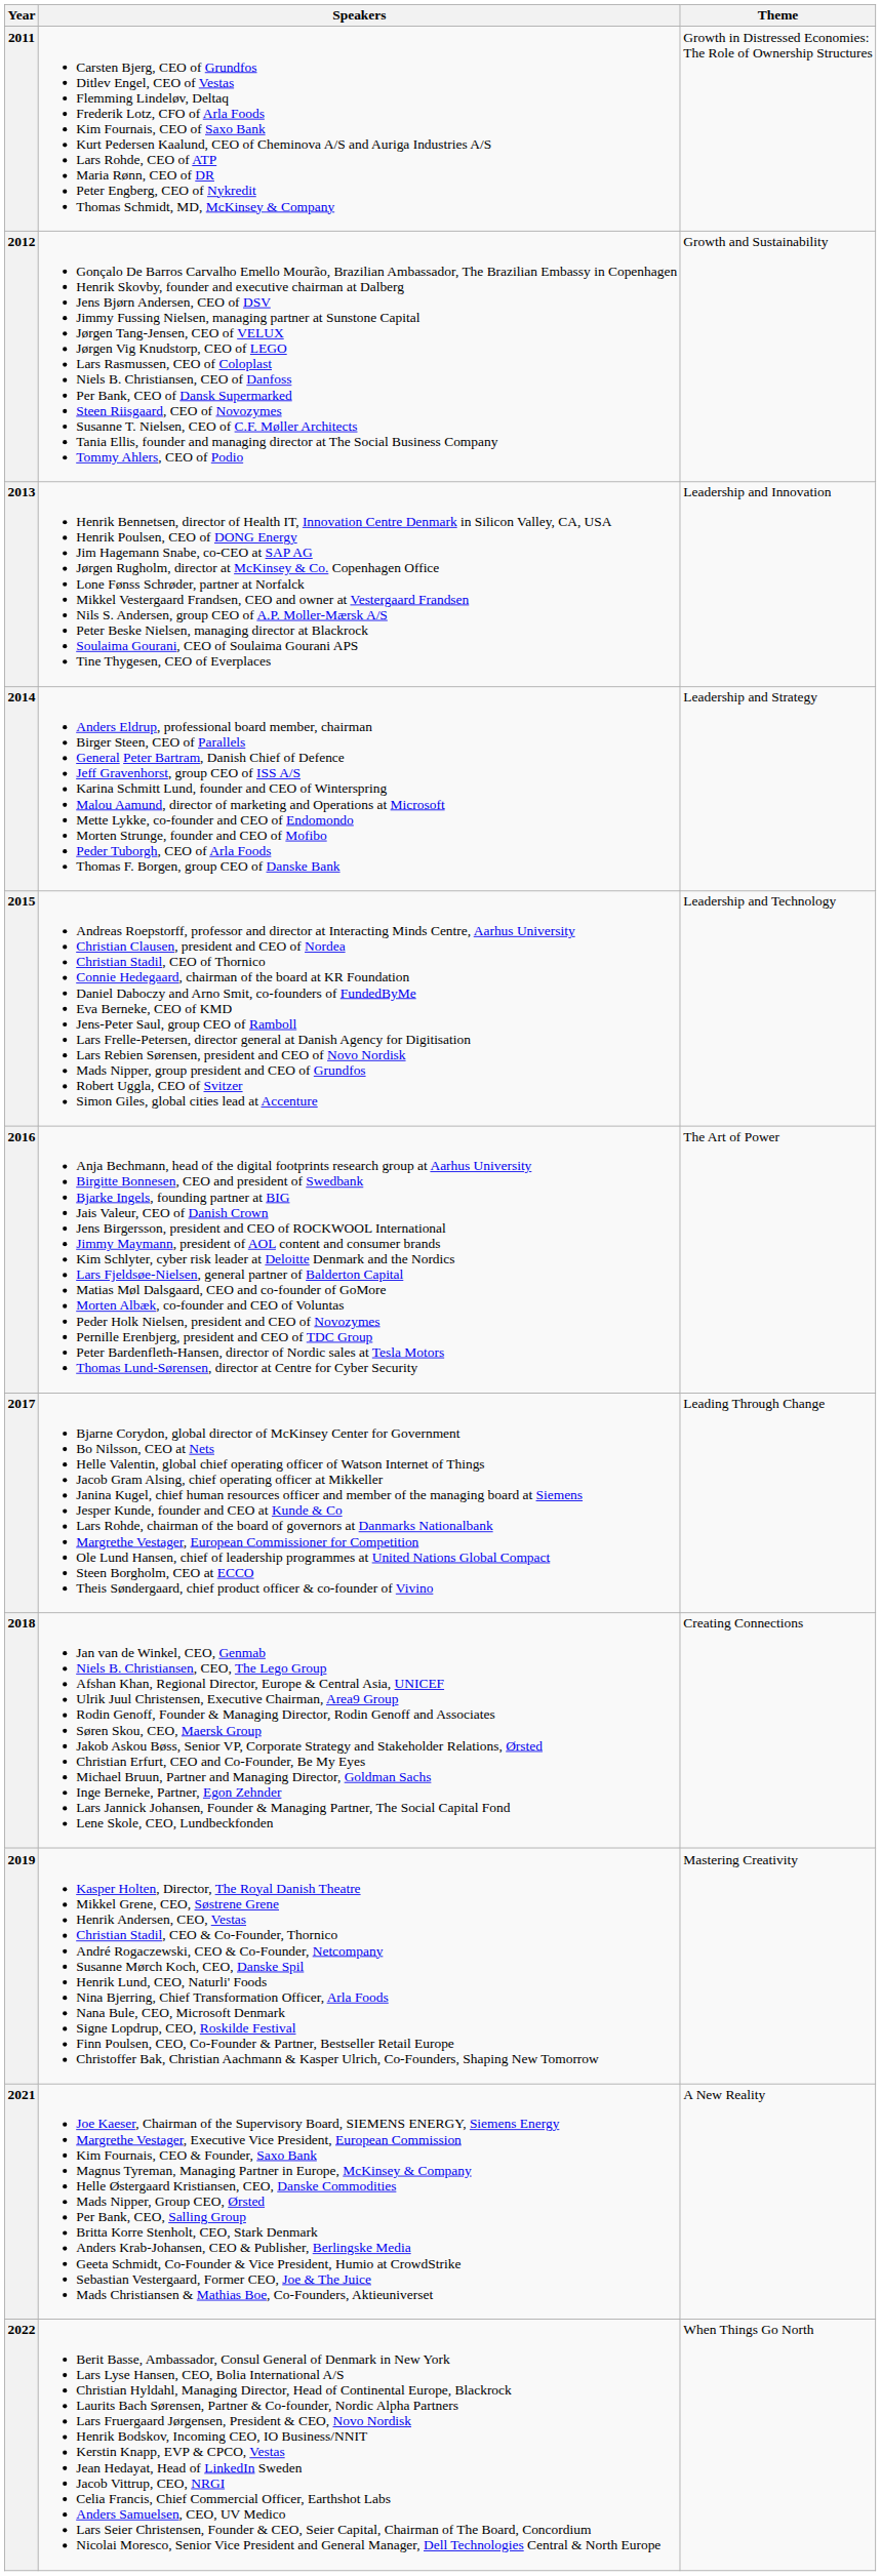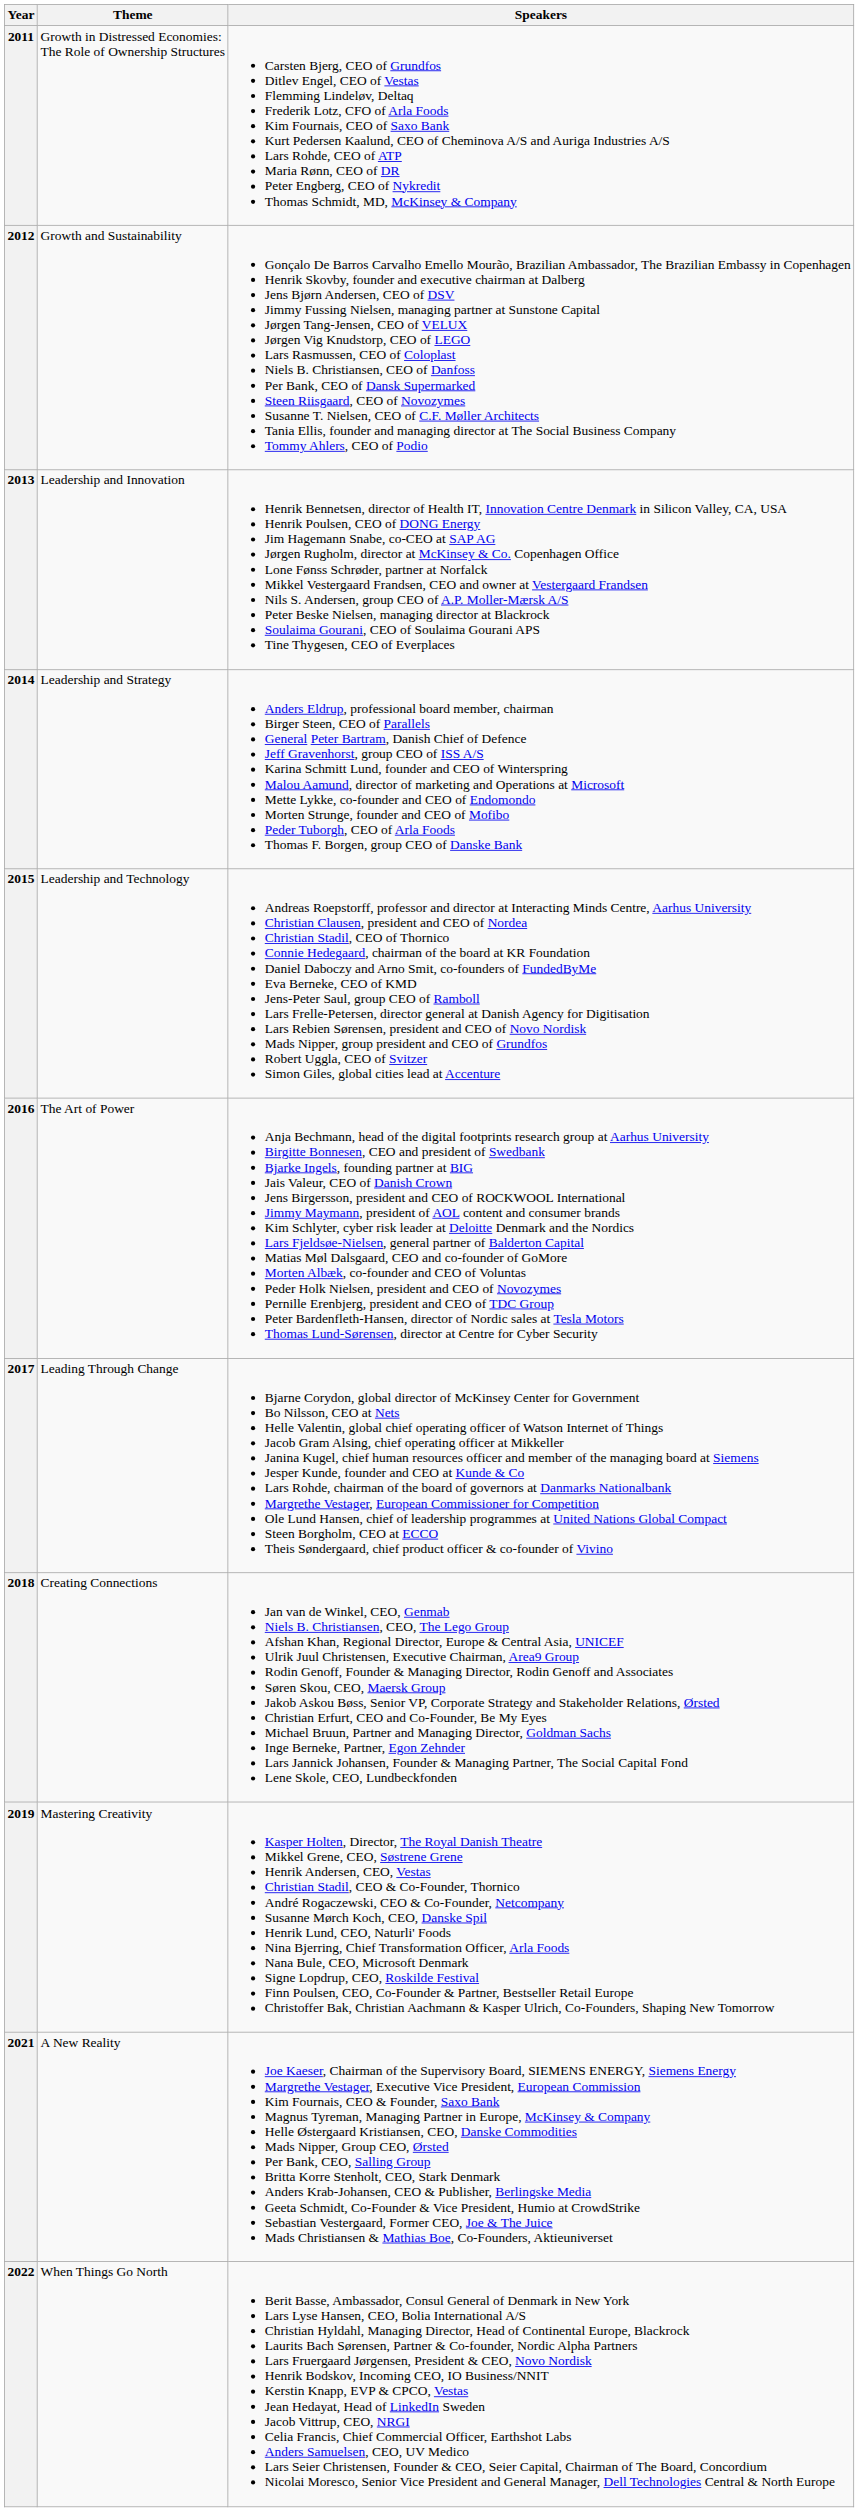 <table class="wikitable collapsible">
 <tr>
 <th>Year</th>
+<th>Theme</th>
 <th>Speakers</th>
-<th>Theme</th>
 </tr>
 <tr valign="top">
 <th>2011</th>
+<td>Growth in Distressed Economies:<br> The Role of Ownership Structures</td>
 <td><br><ul><li>Carsten Bjerg, CEO of <a href='#'>Grundfos</a></li><li>Ditlev Engel, CEO of <a href='#'>Vestas</a></li><li>Flemming Lindeløv, Deltaq</li><li>Frederik Lotz, CFO of <a href='#'>Arla Foods</a></li><li>Kim Fournais, CEO of <a href='#'>Saxo Bank</a></li><li>Kurt Pedersen Kaalund, CEO of Cheminova A/S and Auriga Industries A/S</li><li>Lars Rohde, CEO of <a href='#'>ATP</a></li><li>Maria Rønn, CEO of <a href='#'>DR</a></li><li>Peter Engberg, CEO of <a href='#'>Nykredit</a></li><li>Thomas Schmidt, MD, <a href='#'>McKinsey & Company</a></li></ul></td>
-<td>Growth in Distressed Economies:<br> The Role of Ownership Structures</td>
 </tr>
 <tr valign="top">
 <th>2012</th>
+<td>Growth and Sustainability</td>
 <td><br><ul><li>Gonçalo De Barros Carvalho Emello Mourão, Brazilian Ambassador, The Brazilian Embassy in Copenhagen</li><li>Henrik Skovby, founder and executive chairman at Dalberg</li><li>Jens Bjørn Andersen, CEO of <a href='#'>DSV</a></li><li>Jimmy Fussing Nielsen, managing partner at Sunstone Capital</li><li>Jørgen Tang-Jensen, CEO of <a href='#'>VELUX</a></li><li>Jørgen Vig Knudstorp, CEO of <a href='#'>LEGO</a></li><li>Lars Rasmussen, CEO of <a href='#'>Coloplast</a></li><li>Niels B. Christiansen, CEO of <a href='#'>Danfoss</a></li><li>Per Bank, CEO of <a href='#'>Dansk Supermarked</a></li><li><a href='#'>Steen Riisgaard</a>, CEO of <a href='#'>Novozymes</a></li><li>Susanne T. Nielsen, CEO of <a href='#'>C.F. Møller Architects</a></li><li>Tania Ellis, founder and managing director at The Social Business Company</li><li><a href='#'>Tommy Ahlers</a>, CEO of <a href='#'>Podio</a></li></ul></td>
-<td>Growth and Sustainability</td>
 </tr>
 <tr valign="top">
 <th>2013</th>
+<td>Leadership and Innovation</td>
 <td><br><ul><li>Henrik Bennetsen, director of Health IT, <a href='#'>Innovation Centre Denmark</a> in Silicon Valley, CA, USA</li><li>Henrik Poulsen, CEO of <a href='#'>DONG Energy</a></li><li>Jim Hagemann Snabe, co-CEO at <a href='#'>SAP AG</a></li><li>Jørgen Rugholm, director at <a href='#'>McKinsey & Co.</a> Copenhagen Office</li><li>Lone Fønss Schrøder, partner at Norfalck</li><li>Mikkel Vestergaard Frandsen, CEO and owner at <a href='#'>Vestergaard Frandsen</a></li><li>Nils S. Andersen, group CEO of <a href='#'>A.P. Moller-Mærsk A/S</a></li><li>Peter Beske Nielsen, managing director at Blackrock</li><li><a href='#'>Soulaima Gourani</a>, CEO of Soulaima Gourani APS</li><li>Tine Thygesen, CEO of Everplaces</li></ul></td>
-<td>Leadership and Innovation</td>
 </tr>
 <tr valign="top">
 <th>2014</th>
+<td>Leadership and Strategy</td>
 <td><br><ul><li><a href='#'>Anders Eldrup</a>, professional board member, chairman</li><li>Birger Steen, CEO of <a href='#'>Parallels</a></li><li><a href='#'>General</a> <a href='#'>Peter Bartram</a>, Danish Chief of Defence</li><li><a href='#'>Jeff Gravenhorst</a>, group CEO of <a href='#'>ISS A/S</a></li><li>Karina Schmitt Lund, founder and CEO of Winterspring</li><li><a href='#'>Malou Aamund</a>, director of marketing and Operations at <a href='#'>Microsoft</a></li><li>Mette Lykke, co-founder and CEO of <a href='#'>Endomondo</a></li><li>Morten Strunge, founder and CEO of <a href='#'>Mofibo</a></li><li><a href='#'>Peder Tuborgh</a>, CEO of <a href='#'>Arla Foods</a></li><li>Thomas F. Borgen, group CEO of <a href='#'>Danske Bank</a></li></ul></td>
-<td>Leadership and Strategy</td>
 </tr>
 <tr valign="top">
 <th>2015</th>
+<td>Leadership and Technology</td>
 <td><br><ul><li>Andreas Roepstorff, professor and director at Interacting Minds Centre, <a href='#'>Aarhus University</a></li><li><a href='#'>Christian Clausen</a>, president and CEO of <a href='#'>Nordea</a></li><li><a href='#'>Christian Stadil</a>, CEO of Thornico</li><li><a href='#'>Connie Hedegaard</a>, chairman of the board at KR Foundation</li><li>Daniel Daboczy and Arno Smit, co-founders of <a href='#'>FundedByMe</a></li><li>Eva Berneke, CEO of KMD</li><li>Jens-Peter Saul, group CEO of <a href='#'>Ramboll</a></li><li>Lars Frelle-Petersen, director general at Danish Agency for Digitisation</li><li>Lars Rebien Sørensen, president and CEO of <a href='#'>Novo Nordisk</a></li><li>Mads Nipper, group president and CEO of <a href='#'>Grundfos</a></li><li>Robert Uggla, CEO of <a href='#'>Svitzer</a></li><li>Simon Giles, global cities lead at <a href='#'>Accenture</a></li></ul></td>
-<td>Leadership and Technology</td>
 </tr>
 <tr valign="top">
 <th>2016</th>
+<td>The Art of Power</td>
 <td><br><ul><li>Anja Bechmann, head of the digital footprints research group at <a href='#'>Aarhus University</a></li><li><a href='#'>Birgitte Bonnesen</a>, CEO and president of <a href='#'>Swedbank</a></li><li><a href='#'>Bjarke Ingels</a>, founding partner at <a href='#'>BIG</a></li><li>Jais Valeur, CEO of <a href='#'>Danish Crown</a></li><li>Jens Birgersson, president and CEO of ROCKWOOL International</li><li><a href='#'>Jimmy Maymann</a>, president of <a href='#'>AOL</a> content and consumer brands</li><li>Kim Schlyter, cyber risk leader at <a href='#'>Deloitte</a> Denmark and the Nordics</li><li><a href='#'>Lars Fjeldsøe-Nielsen</a>, general partner of <a href='#'>Balderton Capital</a></li><li>Matias Møl Dalsgaard, CEO and co-founder of GoMore</li><li><a href='#'>Morten Albæk</a>, co-founder and CEO of Voluntas</li><li>Peder Holk Nielsen, president and CEO of <a href='#'>Novozymes</a></li><li>Pernille Erenbjerg, president and CEO of <a href='#'>TDC Group</a></li><li>Peter Bardenfleth-Hansen, director of Nordic sales at <a href='#'>Tesla Motors</a></li><li><a href='#'>Thomas Lund-Sørensen</a>, director at Centre for Cyber Security</li></ul></td>
-<td>The Art of Power</td>
 </tr>
 <tr valign="top">
 <th>2017</th>
+<td>Leading Through Change</td>
 <td><br><ul><li>Bjarne Corydon, global director of McKinsey Center for Government</li><li>Bo Nilsson, CEO at <a href='#'>Nets</a></li><li>Helle Valentin, global chief operating officer of Watson Internet of Things</li><li>Jacob Gram Alsing, chief operating officer at Mikkeller</li><li>Janina Kugel, chief human resources officer and member of the managing board at <a href='#'>Siemens</a></li><li>Jesper Kunde, founder and CEO at <a href='#'>Kunde & Co</a></li><li>Lars Rohde, chairman of the board of governors at <a href='#'>Danmarks Nationalbank</a></li><li><a href='#'>Margrethe Vestager</a>, <a href='#'>European Commissioner for Competition</a></li><li>Ole Lund Hansen, chief of leadership programmes at <a href='#'>United Nations Global Compact</a></li><li>Steen Borgholm, CEO at <a href='#'>ECCO</a></li><li>Theis Søndergaard, chief product officer & co-founder of <a href='#'>Vivino</a></li></ul></td>
-<td>Leading Through Change</td>
 </tr>
 <tr valign="top">
 <th>2018</th>
+<td>Creating Connections</td>
 <td><br><ul><li>Jan van de Winkel, CEO, <a href='#'>Genmab</a></li><li><a href='#'>Niels B. Christiansen</a>, CEO, <a href='#'>The Lego Group</a></li><li>Afshan Khan, Regional Director, Europe & Central Asia, <a href='#'>UNICEF</a></li><li>Ulrik Juul Christensen, Executive Chairman, <a href='#'>Area9 Group</a></li><li>Rodin Genoff, Founder & Managing Director, Rodin Genoff and Associates</li><li>Søren Skou, CEO, <a href='#'>Maersk Group</a></li><li>Jakob Askou Bøss, Senior VP, Corporate Strategy and Stakeholder Relations, <a href='#'>Ørsted</a></li><li>Christian Erfurt, CEO and Co-Founder, Be My Eyes</li><li>Michael Bruun, Partner and Managing Director, <a href='#'>Goldman Sachs</a></li><li>Inge Berneke, Partner, <a href='#'>Egon Zehnder</a></li><li>Lars Jannick Johansen, Founder & Managing Partner, The Social Capital Fond</li><li>Lene Skole, CEO, Lundbeckfonden</li></ul></td>
-<td>Creating Connections</td>
 </tr>
 <tr valign="top">
 <th>2019</th>
+<td>Mastering Creativity</td>
 <td><br><ul><li><a href='#'>Kasper Holten</a>, Director, <a href='#'>The Royal Danish Theatre</a></li><li>Mikkel Grene, CEO, <a href='#'>Søstrene Grene</a></li><li>Henrik Andersen, CEO, <a href='#'>Vestas</a></li><li><a href='#'>Christian Stadil</a>, CEO & Co-Founder, Thornico</li><li>André Rogaczewski, CEO & Co-Founder, <a href='#'>Netcompany</a></li><li>Susanne Mørch Koch, CEO, <a href='#'>Danske Spil</a></li><li>Henrik Lund, CEO, Naturli' Foods</li><li>Nina Bjerring, Chief Transformation Officer, <a href='#'>Arla Foods</a></li><li>Nana Bule, CEO, Microsoft Denmark</li><li>Signe Lopdrup, CEO, <a href='#'>Roskilde Festival</a></li><li>Finn Poulsen, CEO, Co-Founder & Partner, Bestseller Retail Europe</li><li>Christoffer Bak, Christian Aachmann & Kasper Ulrich, Co-Founders, Shaping New Tomorrow</li></ul></td>
-<td>Mastering Creativity</td>
 </tr>
 <tr valign="top">
 <th>2021</th>
+<td>A New Reality</td>
 <td><br><ul><li><a href='#'>Joe Kaeser</a>, Chairman of the Supervisory Board, SIEMENS ENERGY, <a href='#'>Siemens Energy</a></li><li><a href='#'>Margrethe Vestager</a>, Executive Vice President, <a href='#'>European Commission</a></li><li>Kim Fournais, CEO & Founder, <a href='#'>Saxo Bank</a></li><li>Magnus Tyreman, Managing Partner in Europe, <a href='#'>McKinsey & Company</a></li><li>Helle Østergaard Kristiansen, CEO, <a href='#'>Danske Commodities</a></li><li>Mads Nipper, Group CEO, <a href='#'>Ørsted</a></li><li>Per Bank, CEO, <a href='#'>Salling Group</a></li><li>Britta Korre Stenholt, CEO, Stark Denmark</li><li>Anders Krab-Johansen, CEO & Publisher, <a href='#'>Berlingske Media</a></li><li>Geeta Schmidt, Co-Founder & Vice President, Humio at CrowdStrike</li><li>Sebastian Vestergaard, Former CEO, <a href='#'>Joe & The Juice</a></li><li>Mads Christiansen & <a href='#'>Mathias Boe</a>, Co-Founders, Aktieuniverset</li></ul></td>
-<td>A New Reality</td>
 </tr>
 <tr valign="top">
 <th>2022</th>
+<td>When Things Go North</td>
 <td><br><ul><li>Berit Basse, Ambassador, Consul General of Denmark in New York</li><li>Lars Lyse Hansen, CEO, Bolia International A/S</li><li>Christian Hyldahl, Managing Director, Head of Continental Europe, Blackrock</li><li>Laurits Bach Sørensen, Partner & Co-founder, Nordic Alpha Partners</li><li>Lars Fruergaard Jørgensen, President & CEO, <a href='#'>Novo Nordisk</a></li><li>Henrik Bodskov, Incoming CEO, IO Business/NNIT</li><li>Kerstin Knapp, EVP & CPCO, <a href='#'>Vestas</a></li><li>Jean Hedayat, Head of <a href='#'>LinkedIn</a> Sweden</li><li>Jacob Vittrup, CEO, <a href='#'>NRGI</a></li><li>Celia Francis, Chief Commercial Officer, Earthshot Labs</li><li><a href='#'>Anders Samuelsen</a>, CEO, UV Medico</li><li>Lars Seier Christensen, Founder & CEO, Seier Capital, Chairman of The Board, Concordium</li><li>Nicolai Moresco, Senior Vice President and General Manager, <a href='#'>Dell Technologies</a> Central & North Europe</li></ul></td>
-<td>When Things Go North</td>
 </tr>
 </table>
